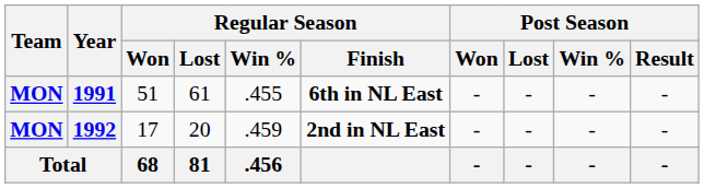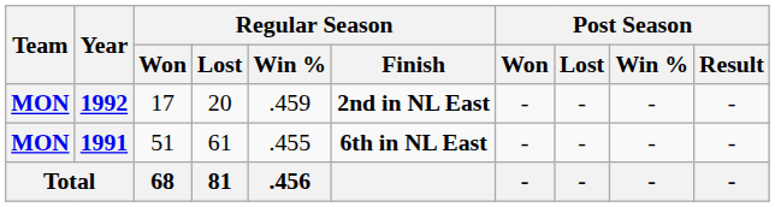 <table class="wikitable" style="font-size: 95%; text-align:center;">
 <tr>
 <th rowspan="2">Team</th>
 <th rowspan="2">Year</th>
 <th colspan="4">Regular Season</th>
 <th colspan="4">Post Season</th>
 </tr>
 <tr>
 <th>Won</th>
 <th>Lost</th>
 <th>Win %</th>
 <th>Finish</th>
 <th>Won</th>
 <th>Lost</th>
 <th>Win %</th>
 <th>Result</th>
 </tr>
 <tr>
 <th><a href='#'>MON</a></th>
-<th><a href='#'>1991</a></th>
-<td>51</td>
-<td>61</td>
-<td>.455</td>
-<td><strong>6th in NL East</strong></td>
+<th><a href='#'>1992</a></th>
+<td>17</td>
+<td>20</td>
+<td>.459</td>
+<td><strong>2nd in NL East</strong></td>
 <td>-</td>
 <td>-</td>
 <td>-</td>
 <td>-</td>
 </tr>
 <tr>
 <th><a href='#'>MON</a></th>
-<th><a href='#'>1992</a></th>
-<td>17</td>
-<td>20</td>
-<td>.459</td>
-<td><strong>2nd in NL East</strong></td>
+<th><a href='#'>1991</a></th>
+<td>51</td>
+<td>61</td>
+<td>.455</td>
+<td><strong>6th in NL East</strong></td>
 <td>-</td>
 <td>-</td>
 <td>-</td>
 <td>-</td>
 </tr>
 <tr>
 <th colspan="2">Total</th>
 <th>68</th>
 <th>81</th>
 <th>.456</th>
 <th></th>
 <th>-</th>
 <th>-</th>
 <th>-</th>
 <th>-</th>
 </tr>
 </table>
